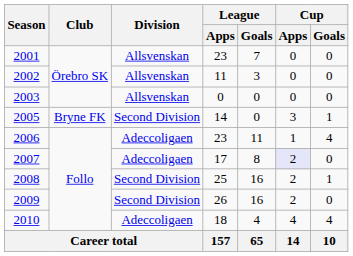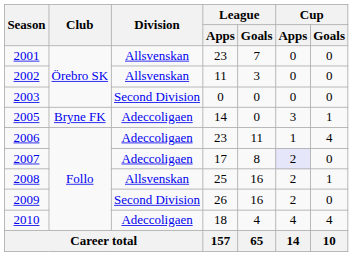 <table class="wikitable" style="text-align: center;">
 <tr>
 <th rowspan="2">Season</th>
 <th rowspan="2">Club</th>
 <th rowspan="2">Division</th>
 <th colspan="2">League</th>
 <th colspan="2">Cup</th>
 </tr>
 <tr>
 <th>Apps</th>
 <th>Goals</th>
 <th>Apps</th>
 <th>Goals</th>
 </tr>
 <tr>
 <td><a href='#'>2001</a></td>
 <td rowspan="3" valign="center"><a href='#'>Örebro SK</a></td>
 <td><a href='#'>Allsvenskan</a></td>
 <td>23</td>
 <td>7</td>
 <td>0</td>
 <td>0</td>
 </tr>
 <tr>
 <td><a href='#'>2002</a></td>
 <td><a href='#'>Allsvenskan</a></td>
 <td>11</td>
 <td>3</td>
 <td>0</td>
 <td>0</td>
 </tr>
 <tr>
 <td><a href='#'>2003</a></td>
-<td><a href='#'>Allsvenskan</a></td>
+<td><a href='#'>Second Division</a></td>
 <td>0</td>
 <td>0</td>
 <td>0</td>
 <td>0</td>
 </tr>
 <tr>
 <td><a href='#'>2005</a></td>
 <td rowspan="1" valign="center"><a href='#'>Bryne FK</a></td>
-<td><a href='#'>Second Division</a></td>
+<td><a href='#'>Adeccoligaen</a></td>
 <td>14</td>
 <td>0</td>
 <td>3</td>
 <td>1</td>
 </tr>
 <tr>
 <td><a href='#'>2006</a></td>
 <td rowspan="5" valign="center"><a href='#'>Follo</a></td>
 <td><a href='#'>Adeccoligaen</a></td>
 <td>23</td>
 <td>11</td>
 <td>1</td>
 <td>4</td>
 </tr>
 <tr>
 <td><a href='#'>2007</a></td>
 <td><a href='#'>Adeccoligaen</a></td>
 <td>17</td>
 <td>8</td>
 <td style="background: lavender;">2</td>
 <td>0</td>
 </tr>
 <tr>
 <td><a href='#'>2008</a></td>
-<td><a href='#'>Second Division</a></td>
+<td><a href='#'>Allsvenskan</a></td>
 <td>25</td>
 <td>16</td>
 <td>2</td>
 <td>1</td>
 </tr>
 <tr>
 <td><a href='#'>2009</a></td>
 <td><a href='#'>Second Division</a></td>
 <td>26</td>
 <td>16</td>
 <td>2</td>
 <td>0</td>
 </tr>
 <tr>
 <td><a href='#'>2010</a></td>
 <td><a href='#'>Adeccoligaen</a></td>
 <td>18</td>
 <td>4</td>
 <td>4</td>
 <td>4</td>
 </tr>
 <tr>
 <th colspan="3">Career total</th>
 <th>157</th>
 <th>65</th>
 <th>14</th>
 <th>10</th>
 </tr>
 </table>
